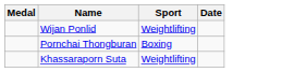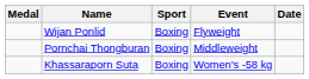 <table class="wikitable sortable" style="font-size:90%">
 <tr>
 <th>Medal</th>
 <th>Name</th>
 <th>Sport</th>
+<th>Event</th>
 <th>Date</th>
 </tr>
 <tr>
 <td></td>
 <td><a href='#'>Wijan Ponlid</a></td>
-<td><a href='#'>Weightlifting</a></td>
+<td><a href='#'>Boxing</a></td>
+<td><a href='#'>Flyweight</a></td>
 <td></td>
 </tr>
 <tr>
 <td></td>
 <td><a href='#'>Pornchai Thongburan</a></td>
 <td><a href='#'>Boxing</a></td>
+<td><a href='#'>Middleweight</a></td>
 <td></td>
 </tr>
 <tr>
 <td></td>
 <td><a href='#'>Khassaraporn Suta</a></td>
-<td><a href='#'>Weightlifting</a></td>
+<td><a href='#'>Boxing</a></td>
+<td><a href='#'>Women's -58 kg</a></td>
 <td></td>
 </tr>
 </table>
